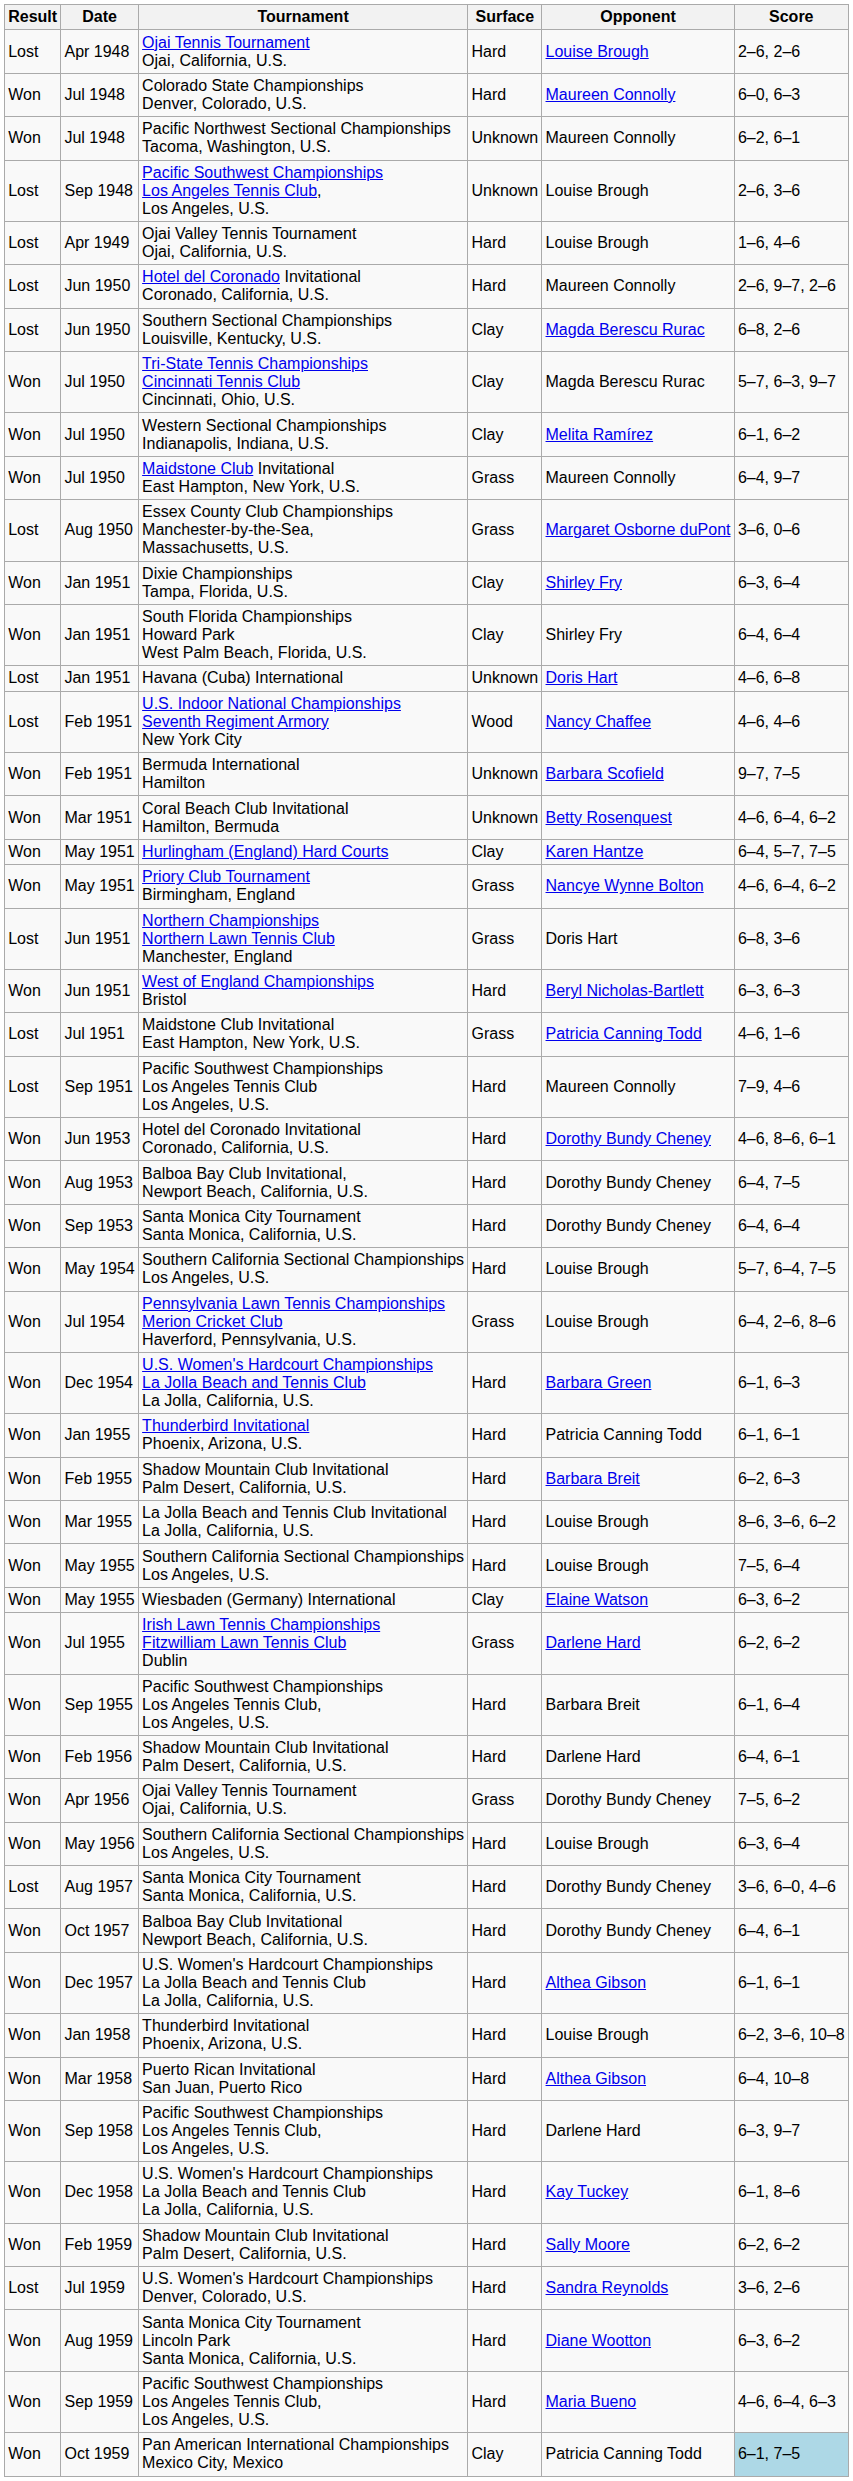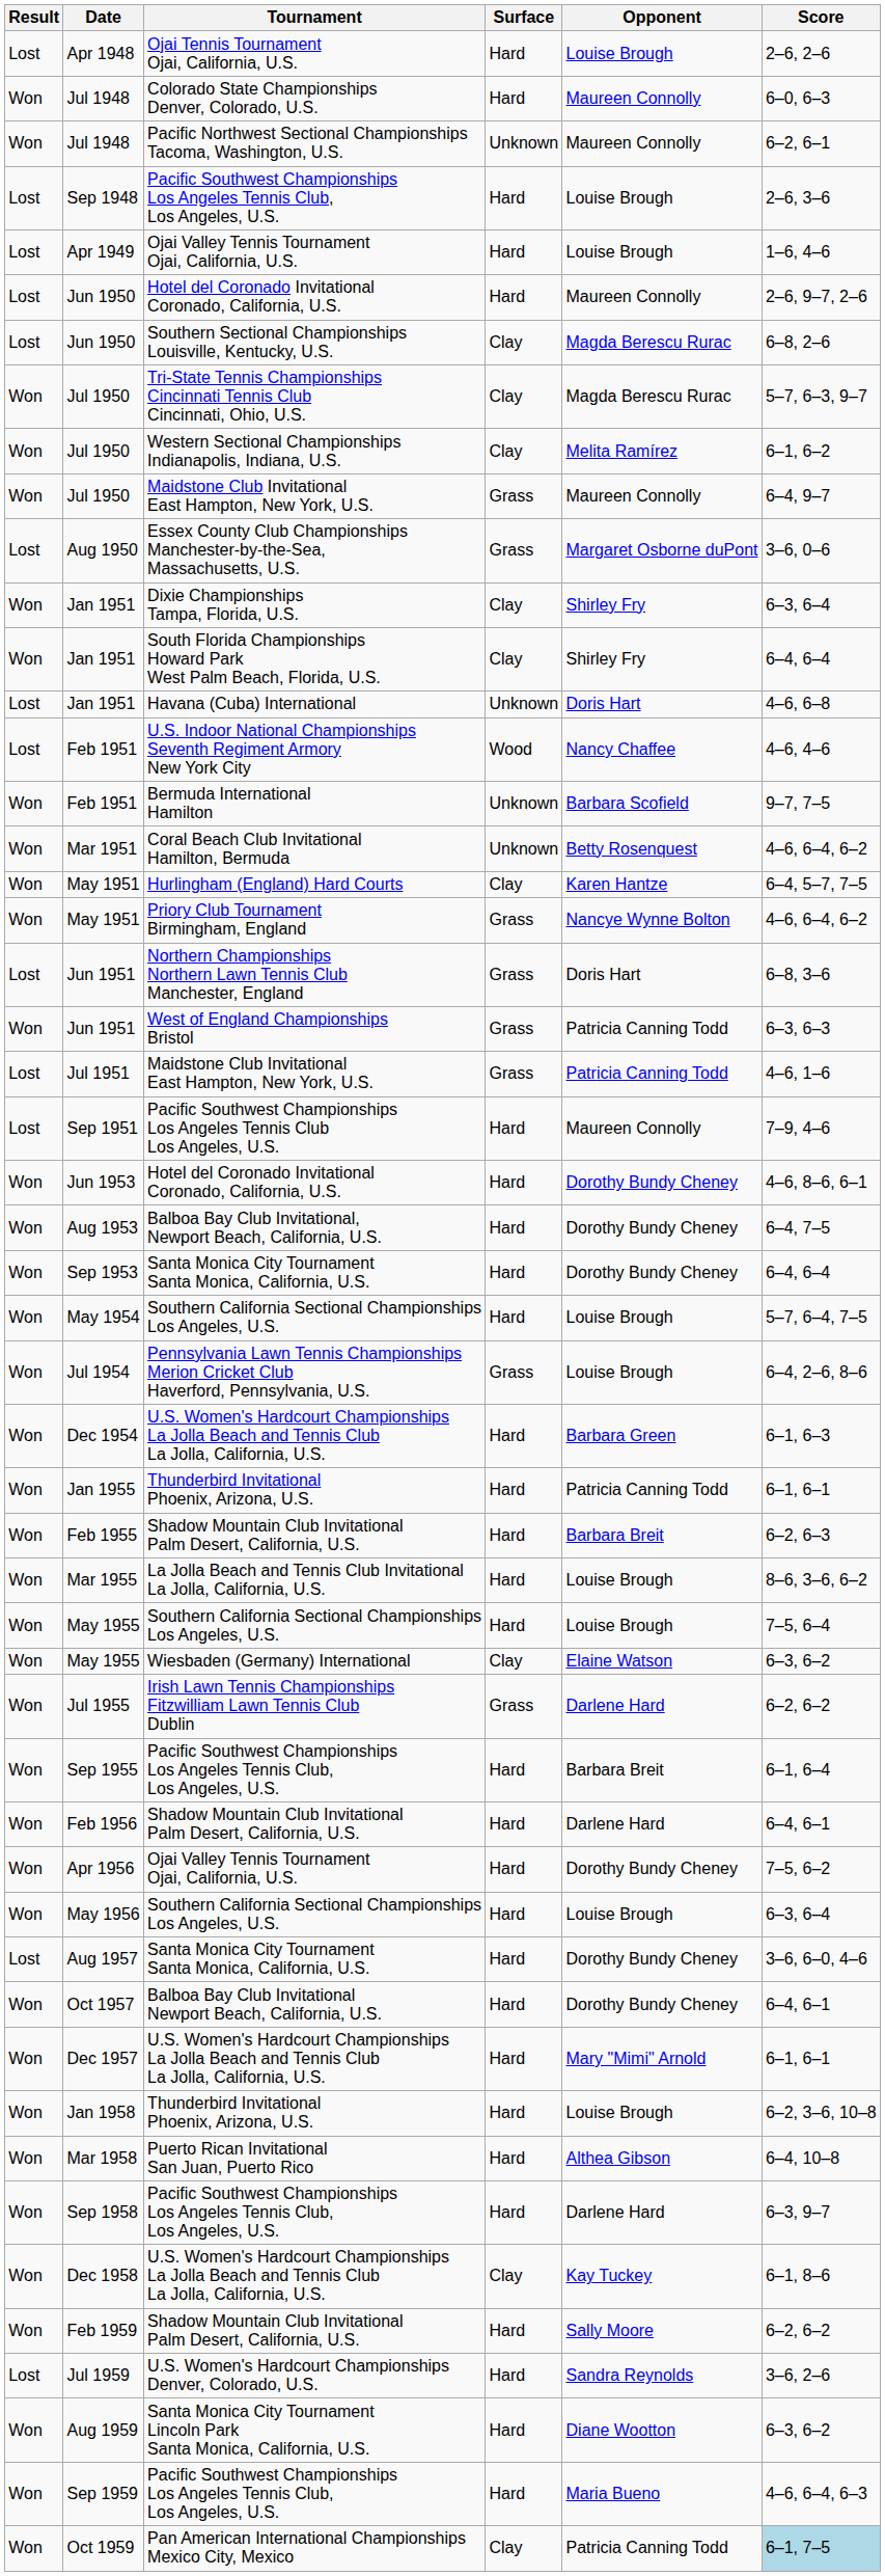 <table class="sortable wikitable">
 <tr>
 <th>Result</th>
 <th>Date</th>
 <th>Tournament</th>
 <th>Surface</th>
 <th>Opponent</th>
 <th class="unsortable">Score</th>
 </tr>
 <tr bgcolor="#CCFFCC">
 </tr>
 <tr>
 <td>Lost</td>
 <td>Apr 1948</td>
 <td><a href='#'>Ojai Tennis Tournament</a><br>Ojai, California, U.S.</td>
 <td>Hard</td>
 <td><a href='#'>Louise Brough</a></td>
 <td>2–6, 2–6</td>
 </tr>
 <tr>
 <td>Won</td>
 <td>Jul 1948</td>
 <td>Colorado State Championships<br>Denver, Colorado, U.S.</td>
 <td>Hard</td>
 <td><a href='#'>Maureen Connolly</a></td>
 <td>6–0, 6–3</td>
 </tr>
 <tr>
 <td>Won</td>
 <td>Jul 1948</td>
 <td>Pacific Northwest Sectional Championships<br>Tacoma, Washington, U.S.</td>
 <td>Unknown</td>
 <td>Maureen Connolly</td>
 <td>6–2, 6–1</td>
 </tr>
 <tr>
 <td>Lost</td>
 <td>Sep 1948</td>
 <td><a href='#'>Pacific Southwest Championships</a><br><a href='#'>Los Angeles Tennis Club</a>,<br>Los Angeles, U.S.</td>
-<td>Unknown</td>
+<td>Hard</td>
 <td>Louise Brough</td>
 <td>2–6, 3–6</td>
 </tr>
 <tr>
 <td>Lost</td>
 <td>Apr 1949</td>
 <td>Ojai Valley Tennis Tournament<br>Ojai, California, U.S.</td>
 <td>Hard</td>
 <td>Louise Brough</td>
 <td>1–6, 4–6</td>
 </tr>
 <tr>
 <td>Lost</td>
 <td>Jun 1950</td>
 <td><a href='#'>Hotel del Coronado</a> Invitational<br>Coronado, California, U.S.</td>
 <td>Hard</td>
 <td>Maureen Connolly</td>
 <td>2–6, 9–7, 2–6</td>
 </tr>
 <tr>
 <td>Lost</td>
 <td>Jun 1950</td>
 <td>Southern Sectional Championships<br>Louisville, Kentucky, U.S.</td>
 <td>Clay</td>
 <td><a href='#'>Magda Berescu Rurac</a></td>
 <td>6–8, 2–6</td>
 </tr>
 <tr>
 <td>Won</td>
 <td>Jul 1950</td>
 <td><a href='#'>Tri-State Tennis Championships</a><br><a href='#'>Cincinnati Tennis Club</a><br>Cincinnati, Ohio, U.S.</td>
 <td>Clay</td>
 <td>Magda Berescu Rurac</td>
 <td>5–7, 6–3, 9–7</td>
 </tr>
 <tr>
 <td>Won</td>
 <td>Jul 1950</td>
 <td>Western Sectional Championships<br>Indianapolis, Indiana, U.S.</td>
 <td>Clay</td>
 <td><a href='#'>Melita Ramírez</a></td>
 <td>6–1, 6–2</td>
 </tr>
 <tr>
 <td>Won</td>
 <td>Jul 1950</td>
 <td><a href='#'>Maidstone Club</a> Invitational<br>East Hampton, New York, U.S.</td>
 <td>Grass</td>
 <td>Maureen Connolly</td>
 <td>6–4, 9–7</td>
 </tr>
 <tr>
 <td>Lost</td>
 <td>Aug 1950</td>
 <td>Essex County Club Championships<br>Manchester-by-the-Sea,<br>Massachusetts, U.S.</td>
 <td>Grass</td>
 <td><a href='#'>Margaret Osborne duPont</a></td>
 <td>3–6, 0–6</td>
 </tr>
 <tr>
 <td>Won</td>
 <td>Jan 1951</td>
 <td>Dixie Championships<br>Tampa, Florida, U.S.</td>
 <td>Clay</td>
 <td><a href='#'>Shirley Fry</a></td>
 <td>6–3, 6–4</td>
 </tr>
 <tr>
 <td>Won</td>
 <td>Jan 1951</td>
 <td>South Florida Championships<br>Howard Park<br>West Palm Beach, Florida, U.S.</td>
 <td>Clay</td>
 <td>Shirley Fry</td>
 <td>6–4, 6–4</td>
 </tr>
 <tr>
 <td>Lost</td>
 <td>Jan 1951</td>
 <td>Havana (Cuba) International</td>
 <td>Unknown</td>
 <td><a href='#'>Doris Hart</a></td>
 <td>4–6, 6–8</td>
 </tr>
 <tr>
 <td>Lost</td>
 <td>Feb 1951</td>
 <td><a href='#'>U.S. Indoor National Championships</a><br><a href='#'>Seventh Regiment Armory</a><br>New York City</td>
 <td>Wood</td>
 <td><a href='#'>Nancy Chaffee</a></td>
 <td>4–6, 4–6</td>
 </tr>
 <tr>
 <td>Won</td>
 <td>Feb 1951</td>
 <td>Bermuda International<br>Hamilton</td>
 <td>Unknown</td>
 <td><a href='#'>Barbara Scofield</a></td>
 <td>9–7, 7–5</td>
 </tr>
 <tr>
 <td>Won</td>
 <td>Mar 1951</td>
 <td>Coral Beach Club Invitational<br>Hamilton, Bermuda</td>
 <td>Unknown</td>
 <td><a href='#'>Betty Rosenquest</a></td>
 <td>4–6, 6–4, 6–2</td>
 </tr>
 <tr>
 <td>Won</td>
 <td>May 1951</td>
 <td><a href='#'>Hurlingham (England) Hard Courts</a></td>
 <td>Clay</td>
 <td><a href='#'>Karen Hantze</a></td>
 <td>6–4, 5–7, 7–5</td>
 </tr>
 <tr>
 <td>Won</td>
 <td>May 1951</td>
 <td><a href='#'>Priory Club Tournament</a><br>Birmingham, England</td>
 <td>Grass</td>
 <td><a href='#'>Nancye Wynne Bolton</a></td>
 <td>4–6, 6–4, 6–2</td>
 </tr>
 <tr>
 <td>Lost</td>
 <td>Jun 1951</td>
 <td><a href='#'>Northern Championships</a><br><a href='#'>Northern Lawn Tennis Club</a><br>Manchester, England</td>
 <td>Grass</td>
 <td>Doris Hart</td>
 <td>6–8, 3–6</td>
 </tr>
 <tr>
 <td>Won</td>
 <td>Jun 1951</td>
 <td><a href='#'>West of England Championships</a><br>Bristol</td>
-<td>Hard</td>
-<td><a href='#'>Beryl Nicholas-Bartlett</a></td>
+<td>Grass</td>
+<td>Patricia Canning Todd</td>
 <td>6–3, 6–3</td>
 </tr>
 <tr>
 <td>Lost</td>
 <td>Jul 1951</td>
 <td>Maidstone Club Invitational<br>East Hampton, New York, U.S.</td>
 <td>Grass</td>
 <td><a href='#'>Patricia Canning Todd</a></td>
 <td>4–6, 1–6</td>
 </tr>
 <tr>
 <td>Lost</td>
 <td>Sep 1951</td>
 <td>Pacific Southwest Championships<br>Los Angeles Tennis Club<br>Los Angeles, U.S.</td>
 <td>Hard</td>
 <td>Maureen Connolly</td>
 <td>7–9, 4–6</td>
 </tr>
 <tr>
 <td>Won</td>
 <td>Jun 1953</td>
 <td>Hotel del Coronado Invitational<br>Coronado, California, U.S.</td>
 <td>Hard</td>
 <td><a href='#'>Dorothy Bundy Cheney</a></td>
 <td>4–6, 8–6, 6–1</td>
 </tr>
 <tr>
 <td>Won</td>
 <td>Aug 1953</td>
 <td>Balboa Bay Club Invitational,<br>Newport Beach, California, U.S.</td>
 <td>Hard</td>
 <td>Dorothy Bundy Cheney</td>
 <td>6–4, 7–5</td>
 </tr>
 <tr>
 <td>Won</td>
 <td>Sep 1953</td>
 <td>Santa Monica City Tournament<br>Santa Monica, California, U.S.</td>
 <td>Hard</td>
 <td>Dorothy Bundy Cheney</td>
 <td>6–4, 6–4</td>
 </tr>
 <tr>
 <td>Won</td>
 <td>May 1954</td>
 <td>Southern California Sectional Championships<br>Los Angeles, U.S.</td>
 <td>Hard</td>
 <td>Louise Brough</td>
 <td>5–7, 6–4, 7–5</td>
 </tr>
 <tr>
 <td>Won</td>
 <td>Jul 1954</td>
 <td><a href='#'>Pennsylvania Lawn Tennis Championships</a><br><a href='#'>Merion Cricket Club</a><br>Haverford, Pennsylvania, U.S.</td>
 <td>Grass</td>
 <td>Louise Brough</td>
 <td>6–4, 2–6, 8–6</td>
 </tr>
 <tr>
 <td>Won</td>
 <td>Dec 1954</td>
 <td><a href='#'>U.S. Women's Hardcourt Championships</a><br><a href='#'>La Jolla Beach and Tennis Club</a><br>La Jolla, California, U.S.</td>
 <td>Hard</td>
 <td><a href='#'>Barbara Green</a></td>
 <td>6–1, 6–3</td>
 </tr>
 <tr>
 <td>Won</td>
 <td>Jan 1955</td>
 <td><a href='#'>Thunderbird Invitational</a><br>Phoenix, Arizona, U.S.</td>
 <td>Hard</td>
 <td>Patricia Canning Todd</td>
 <td>6–1, 6–1</td>
 </tr>
 <tr>
 <td>Won</td>
 <td>Feb 1955</td>
 <td>Shadow Mountain Club Invitational<br>Palm Desert, California, U.S.</td>
 <td>Hard</td>
 <td><a href='#'>Barbara Breit</a></td>
 <td>6–2, 6–3</td>
 </tr>
 <tr>
 <td>Won</td>
 <td>Mar 1955</td>
 <td>La Jolla Beach and Tennis Club Invitational<br>La Jolla, California, U.S.</td>
 <td>Hard</td>
 <td>Louise Brough</td>
 <td>8–6, 3–6, 6–2</td>
 </tr>
 <tr>
 <td>Won</td>
 <td>May 1955</td>
 <td>Southern California Sectional Championships<br>Los Angeles, U.S.</td>
 <td>Hard</td>
 <td>Louise Brough</td>
 <td>7–5, 6–4</td>
 </tr>
 <tr>
 <td>Won</td>
 <td>May 1955</td>
 <td>Wiesbaden (Germany) International</td>
 <td>Clay</td>
 <td><a href='#'>Elaine Watson</a></td>
 <td>6–3, 6–2</td>
 </tr>
 <tr>
 <td>Won</td>
 <td>Jul 1955</td>
 <td><a href='#'>Irish Lawn Tennis Championships</a><br><a href='#'>Fitzwilliam Lawn Tennis Club</a><br>Dublin</td>
 <td>Grass</td>
 <td><a href='#'>Darlene Hard</a></td>
 <td>6–2, 6–2</td>
 </tr>
 <tr>
 <td>Won</td>
 <td>Sep 1955</td>
 <td>Pacific Southwest Championships<br>Los Angeles Tennis Club,<br>Los Angeles, U.S.</td>
 <td>Hard</td>
 <td>Barbara Breit</td>
 <td>6–1, 6–4</td>
 </tr>
 <tr>
 <td>Won</td>
 <td>Feb 1956</td>
 <td>Shadow Mountain Club Invitational<br>Palm Desert, California, U.S.</td>
 <td>Hard</td>
 <td>Darlene Hard</td>
 <td>6–4, 6–1</td>
 </tr>
 <tr>
 <td>Won</td>
 <td>Apr 1956</td>
 <td>Ojai Valley Tennis Tournament<br>Ojai, California, U.S.</td>
-<td>Grass</td>
+<td>Hard</td>
 <td>Dorothy Bundy Cheney</td>
 <td>7–5, 6–2</td>
 </tr>
 <tr>
 <td>Won</td>
 <td>May 1956</td>
 <td>Southern California Sectional Championships<br>Los Angeles, U.S.</td>
 <td>Hard</td>
 <td>Louise Brough</td>
 <td>6–3, 6–4</td>
 </tr>
 <tr>
 <td>Lost</td>
 <td>Aug 1957</td>
 <td>Santa Monica City Tournament<br>Santa Monica, California, U.S.</td>
 <td>Hard</td>
 <td>Dorothy Bundy Cheney</td>
 <td>3–6, 6–0, 4–6</td>
 </tr>
 <tr>
 <td>Won</td>
 <td>Oct 1957</td>
 <td>Balboa Bay Club Invitational<br>Newport Beach, California, U.S.</td>
 <td>Hard</td>
 <td>Dorothy Bundy Cheney</td>
 <td>6–4, 6–1</td>
 </tr>
 <tr>
 <td>Won</td>
 <td>Dec 1957</td>
 <td>U.S. Women's Hardcourt Championships<br>La Jolla Beach and Tennis Club<br>La Jolla, California, U.S.</td>
 <td>Hard</td>
-<td><a href='#'>Althea Gibson</a></td>
+<td><a href='#'>Mary "Mimi" Arnold</a></td>
 <td>6–1, 6–1</td>
 </tr>
 <tr>
 <td>Won</td>
 <td>Jan 1958</td>
 <td>Thunderbird Invitational<br>Phoenix, Arizona, U.S.</td>
 <td>Hard</td>
 <td>Louise Brough</td>
 <td>6–2, 3–6, 10–8</td>
 </tr>
 <tr>
 <td>Won</td>
 <td>Mar 1958</td>
 <td>Puerto Rican Invitational<br>San Juan, Puerto Rico</td>
 <td>Hard</td>
 <td><a href='#'>Althea Gibson</a></td>
 <td>6–4, 10–8</td>
 </tr>
 <tr>
 <td>Won</td>
 <td>Sep 1958</td>
 <td>Pacific Southwest Championships<br>Los Angeles Tennis Club,<br>Los Angeles, U.S.</td>
 <td>Hard</td>
 <td>Darlene Hard</td>
 <td>6–3, 9–7</td>
 </tr>
 <tr>
 <td>Won</td>
 <td>Dec 1958</td>
 <td>U.S. Women's Hardcourt Championships<br>La Jolla Beach and Tennis Club<br>La Jolla, California, U.S.</td>
-<td>Hard</td>
+<td>Clay</td>
 <td><a href='#'>Kay Tuckey</a></td>
 <td>6–1, 8–6</td>
 </tr>
 <tr>
 <td>Won</td>
 <td>Feb 1959</td>
 <td>Shadow Mountain Club Invitational<br>Palm Desert, California, U.S.</td>
 <td>Hard</td>
 <td><a href='#'>Sally Moore</a></td>
 <td>6–2, 6–2</td>
 </tr>
 <tr>
 <td>Lost</td>
 <td>Jul 1959</td>
 <td>U.S. Women's Hardcourt Championships<br>Denver, Colorado, U.S.</td>
 <td>Hard</td>
 <td><a href='#'>Sandra Reynolds</a></td>
 <td>3–6, 2–6</td>
 </tr>
 <tr>
 <td>Won</td>
 <td>Aug 1959</td>
 <td>Santa Monica City Tournament<br>Lincoln Park<br>Santa Monica, California, U.S.</td>
 <td>Hard</td>
 <td><a href='#'>Diane Wootton</a></td>
 <td>6–3, 6–2</td>
 </tr>
 <tr>
 <td>Won</td>
 <td>Sep 1959</td>
 <td>Pacific Southwest Championships<br>Los Angeles Tennis Club,<br>Los Angeles, U.S.</td>
 <td>Hard</td>
 <td><a href='#'>Maria Bueno</a></td>
 <td>4–6, 6–4, 6–3</td>
 </tr>
 <tr>
 <td>Won</td>
 <td>Oct 1959</td>
 <td>Pan American International Championships<br>Mexico City, Mexico</td>
 <td>Clay</td>
 <td>Patricia Canning Todd</td>
 <td style="background: lightblue;">6–1, 7–5</td>
 </tr>
 <tr>
 </tr>
 </table>
